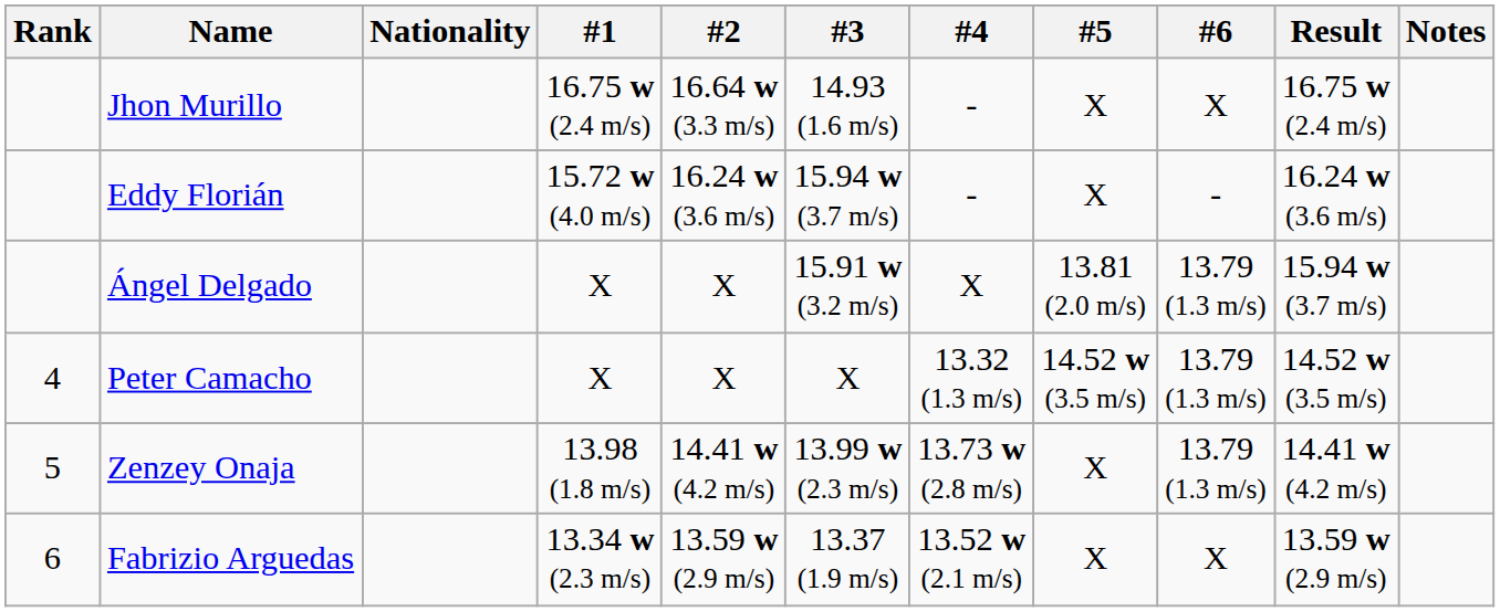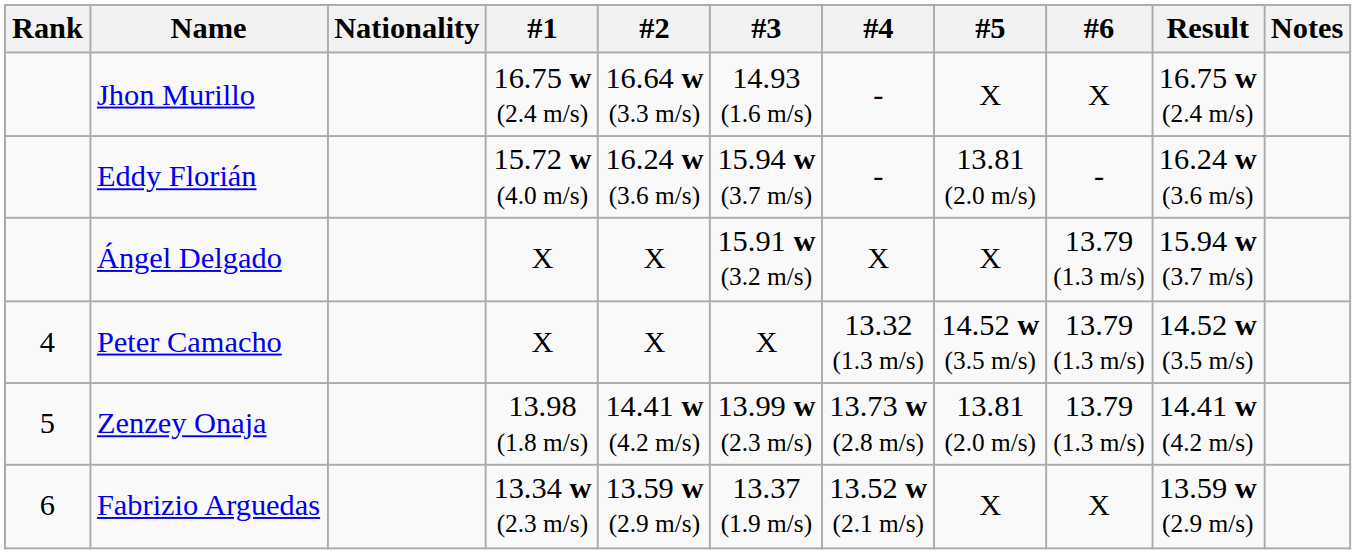 <table class="wikitable sortable" style="text-align:center">
 <tr>
 <th>Rank</th>
 <th>Name</th>
 <th>Nationality</th>
 <th>#1</th>
 <th>#2</th>
 <th>#3</th>
 <th>#4</th>
 <th>#5</th>
 <th>#6</th>
 <th>Result</th>
 <th>Notes</th>
 </tr>
 <tr>
 <td></td>
 <td align=left><a href='#'>Jhon Murillo</a></td>
 <td align=left></td>
 <td>16.75 <strong>w</strong><br> <small>(2.4 m/s)</small></td>
 <td>16.64 <strong>w</strong><br> <small>(3.3 m/s)</small></td>
 <td>14.93<br> <small>(1.6 m/s)</small></td>
 <td>-</td>
 <td>X</td>
 <td>X</td>
 <td>16.75 <strong>w</strong><br><small>(2.4 m/s)</small></td>
 <td></td>
 </tr>
 <tr>
 <td></td>
 <td align=left><a href='#'>Eddy Florián</a></td>
 <td align=left></td>
 <td>15.72 <strong>w</strong><br> <small>(4.0 m/s)</small></td>
 <td>16.24 <strong>w</strong><br> <small>(3.6 m/s)</small></td>
 <td>15.94 <strong>w</strong><br> <small>(3.7 m/s)</small></td>
 <td>-</td>
-<td>X</td>
+<td>13.81 <br> <small>(2.0 m/s)</small></td>
 <td>-</td>
 <td>16.24 <strong>w</strong><br><small>(3.6 m/s)</small></td>
 <td></td>
 </tr>
 <tr>
 <td></td>
 <td align=left><a href='#'>Ángel Delgado</a></td>
 <td align=left></td>
 <td>X</td>
 <td>X</td>
 <td>15.91 <strong>w</strong><br> <small>(3.2 m/s)</small></td>
 <td>X</td>
-<td>13.81 <br> <small>(2.0 m/s)</small></td>
+<td>X</td>
 <td>13.79<br> <small>(1.3 m/s)</small></td>
 <td>15.94 <strong>w</strong><br><small>(3.7 m/s)</small></td>
 <td></td>
 </tr>
 <tr>
 <td>4</td>
 <td align=left><a href='#'>Peter Camacho</a></td>
 <td align=left></td>
 <td>X</td>
 <td>X</td>
 <td>X</td>
 <td>13.32<br> <small>(1.3 m/s)</small></td>
 <td>14.52 <strong>w</strong><br> <small>(3.5 m/s)</small></td>
 <td>13.79<br> <small>(1.3 m/s)</small></td>
 <td>14.52 <strong>w</strong><br><small>(3.5 m/s)</small></td>
 <td></td>
 </tr>
 <tr>
 <td>5</td>
 <td align=left><a href='#'>Zenzey Onaja</a></td>
 <td align=left></td>
 <td>13.98<br> <small>(1.8 m/s)</small></td>
 <td>14.41 <strong>w</strong><br> <small>(4.2 m/s)</small></td>
 <td>13.99 <strong>w</strong><br> <small>(2.3 m/s)</small></td>
 <td>13.73 <strong>w</strong><br> <small>(2.8 m/s)</small></td>
-<td>X</td>
+<td>13.81 <br> <small>(2.0 m/s)</small></td>
 <td>13.79<br> <small>(1.3 m/s)</small></td>
 <td>14.41 <strong>w</strong><br><small>(4.2 m/s)</small></td>
 <td></td>
 </tr>
 <tr>
 <td>6</td>
 <td align=left><a href='#'>Fabrizio Arguedas</a></td>
 <td align=left></td>
 <td>13.34 <strong>w</strong><br> <small>(2.3 m/s)</small></td>
 <td>13.59 <strong>w</strong><br> <small>(2.9 m/s)</small></td>
 <td>13.37<br> <small>(1.9 m/s)</small></td>
 <td>13.52 <strong>w</strong><br> <small>(2.1 m/s)</small></td>
 <td>X</td>
 <td>X</td>
 <td>13.59 <strong>w</strong><br><small>(2.9 m/s)</small></td>
 <td></td>
 </tr>
 </table>
